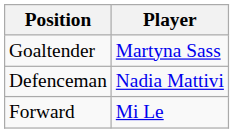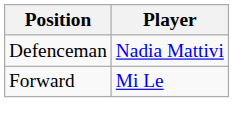 <table class="wikitable">
 <tr>
 <th>Position</th>
 <th>Player</th>
-</tr>
-<tr>
-<td>Goaltender</td>
-<td> <a href='#'>Martyna Sass</a></td>
 </tr>
 <tr>
 <td>Defenceman</td>
 <td> <a href='#'>Nadia Mattivi</a></td>
 </tr>
 <tr>
 <td>Forward</td>
 <td> <a href='#'>Mi Le</a></td>
 </tr>
 </table>
